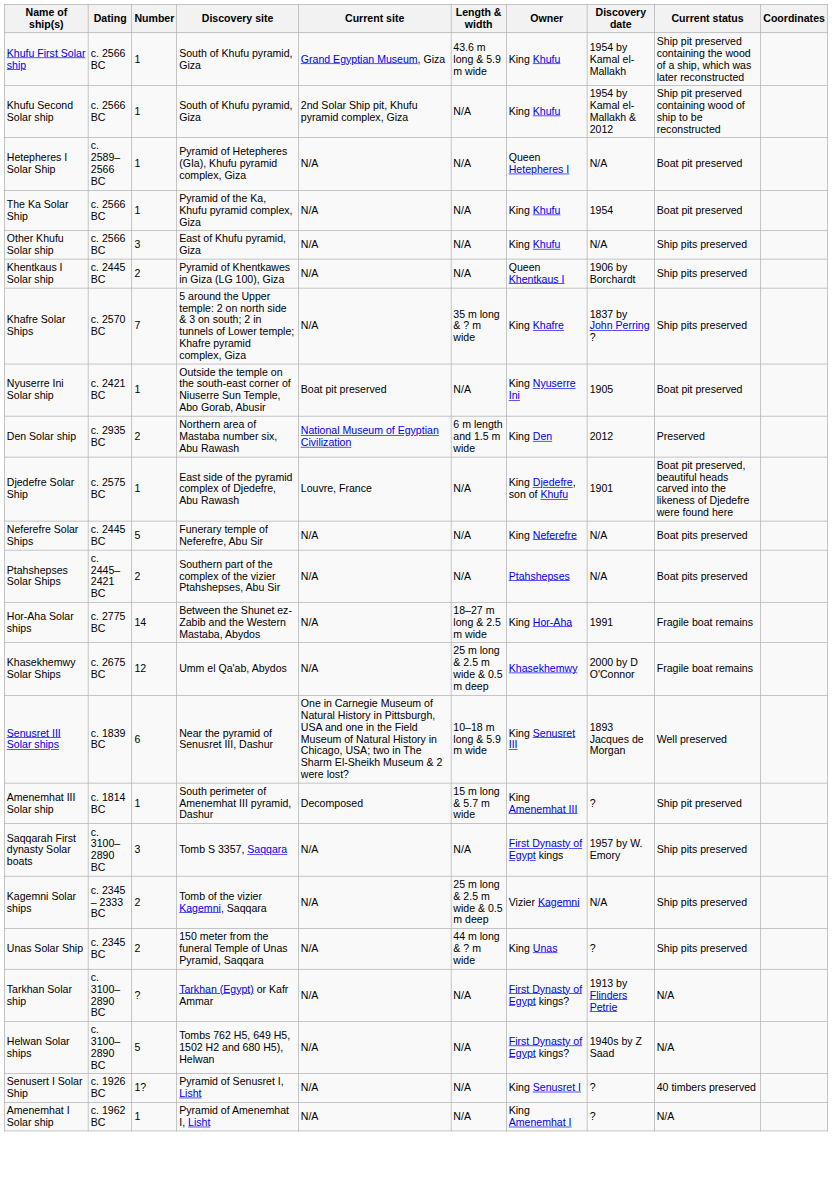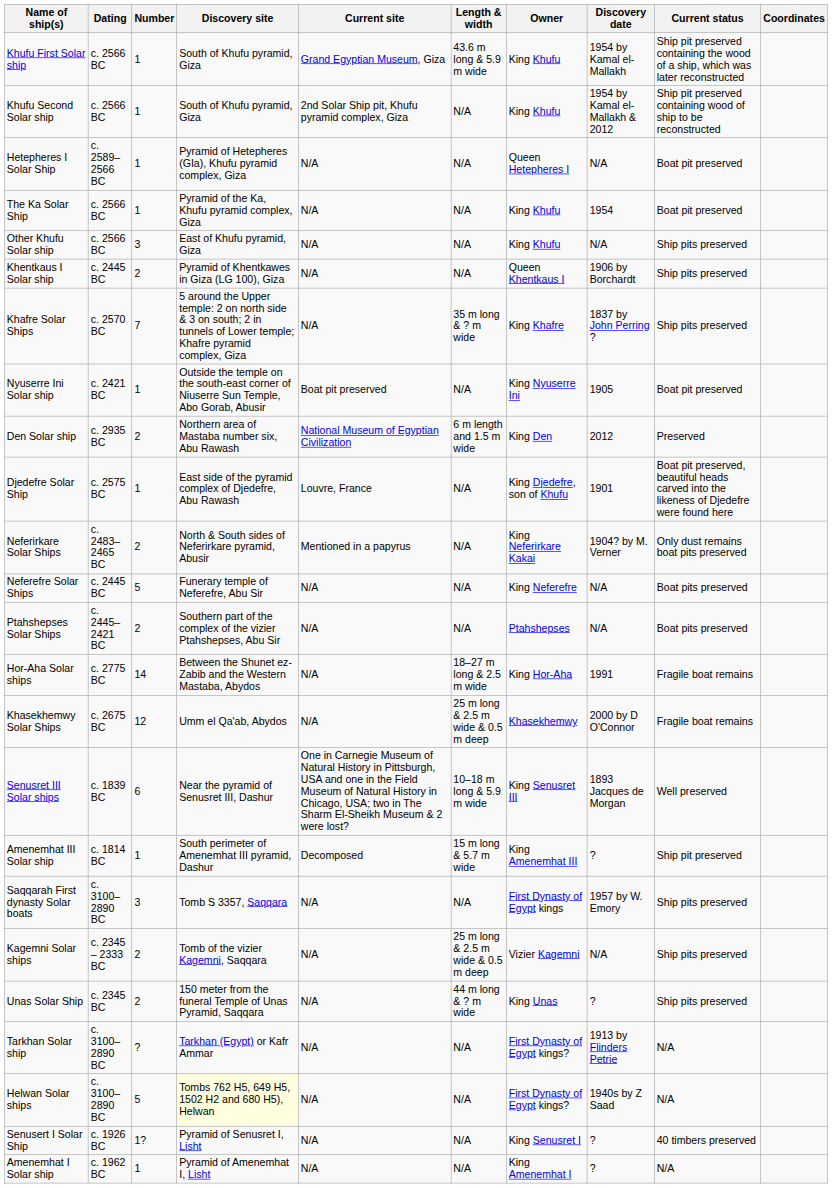 <table class="wikitable sortable">
 <tr>
 <th>Name of ship(s)</th>
 <th>Dating</th>
 <th>Number</th>
 <th>Discovery site</th>
 <th>Current site</th>
 <th>Length & width</th>
 <th>Owner</th>
 <th>Discovery date</th>
 <th>Current status</th>
 <th>Coordinates</th>
 </tr>
 <tr>
 <td><a href='#'>Khufu First Solar ship</a></td>
 <td>c. 2566 BC</td>
 <td>1</td>
 <td>South of Khufu pyramid, Giza</td>
 <td><a href='#'>Grand Egyptian Museum</a>, Giza</td>
 <td>43.6 m long & 5.9 m wide</td>
 <td>King <a href='#'>Khufu</a></td>
 <td>1954 by Kamal el-Mallakh</td>
 <td>Ship pit preserved containing the wood of a ship, which was later reconstructed</td>
 <td></td>
 </tr>
 <tr>
 <td>Khufu Second Solar ship</td>
 <td>c. 2566 BC</td>
 <td>1</td>
 <td>South of Khufu pyramid, Giza</td>
 <td>2nd Solar Ship pit, Khufu pyramid complex, Giza</td>
 <td>N/A</td>
 <td>King <a href='#'>Khufu</a></td>
 <td>1954 by Kamal el-Mallakh & 2012</td>
 <td>Ship pit preserved containing wood of ship to be reconstructed</td>
 <td></td>
 </tr>
 <tr>
 <td>Hetepheres I Solar Ship</td>
 <td>c. 2589–2566 BC</td>
 <td>1</td>
 <td>Pyramid of Hetepheres (GIa), Khufu pyramid complex, Giza</td>
 <td>N/A</td>
 <td>N/A</td>
 <td>Queen <a href='#'>Hetepheres I</a></td>
 <td>N/A</td>
 <td>Boat pit preserved</td>
 <td></td>
 </tr>
 <tr>
 <td>The Ka Solar Ship</td>
 <td>c. 2566 BC</td>
 <td>1</td>
 <td>Pyramid of the Ka, Khufu pyramid complex, Giza</td>
 <td>N/A</td>
 <td>N/A</td>
 <td>King <a href='#'>Khufu</a></td>
 <td>1954</td>
 <td>Boat pit preserved</td>
 <td></td>
 </tr>
 <tr>
 <td>Other Khufu Solar ship</td>
 <td>c. 2566 BC</td>
 <td>3</td>
 <td>East of Khufu pyramid, Giza</td>
 <td>N/A</td>
 <td>N/A</td>
 <td>King <a href='#'>Khufu</a></td>
 <td>N/A</td>
 <td>Ship pits preserved</td>
 <td></td>
 </tr>
 <tr>
 <td>Khentkaus I Solar ship</td>
 <td>c. 2445 BC</td>
 <td>2</td>
 <td>Pyramid of Khentkawes in Giza (LG 100), Giza</td>
 <td>N/A</td>
 <td>N/A</td>
 <td>Queen <a href='#'>Khentkaus I</a></td>
 <td>1906 by Borchardt</td>
 <td>Ship pits preserved</td>
 <td></td>
 </tr>
 <tr>
 <td>Khafre Solar Ships</td>
 <td>c. 2570 BC</td>
 <td>7</td>
 <td>5 around the Upper temple: 2 on north side & 3 on south; 2 in tunnels of Lower temple; Khafre pyramid complex, Giza</td>
 <td>N/A</td>
 <td>35 m long & ? m wide</td>
 <td>King <a href='#'>Khafre</a></td>
 <td>1837 by <a href='#'>John Perring</a> ?</td>
 <td>Ship pits preserved</td>
 <td></td>
 </tr>
 <tr of>
 <td>Nyuserre Ini Solar ship</td>
 <td>c. 2421 BC</td>
 <td>1</td>
 <td>Outside the temple on the south-east corner of Niuserre Sun Temple, Abo Gorab, Abusir</td>
 <td>Boat pit preserved</td>
 <td>N/A</td>
 <td>King <a href='#'>Nyuserre Ini</a></td>
 <td>1905</td>
 <td>Boat pit preserved</td>
 <td></td>
 </tr>
 <tr>
 <td>Den Solar ship</td>
 <td>c. 2935 BC</td>
 <td>2</td>
 <td>Northern area of Mastaba number six, Abu Rawash</td>
 <td><a href='#'>National Museum of Egyptian Civilization</a></td>
 <td>6 m length and 1.5 m wide</td>
 <td>King <a href='#'>Den</a></td>
 <td>2012</td>
 <td>Preserved</td>
 <td></td>
 </tr>
 <tr>
 <td>Djedefre Solar Ship</td>
 <td>c. 2575 BC</td>
 <td>1</td>
 <td>East side of the pyramid complex of Djedefre, Abu Rawash</td>
 <td>Louvre, France</td>
 <td>N/A</td>
 <td>King <a href='#'>Djedefre</a>, son of <a href='#'>Khufu</a></td>
 <td>1901</td>
 <td>Boat pit preserved, beautiful heads carved into the likeness of Djedefre were found here</td>
 <td></td>
 </tr>
 <tr>
+<td>Neferirkare Solar Ships</td>
+<td>c. 2483–2465 BC</td>
+<td>2</td>
+<td>North & South sides of Neferirkare pyramid, Abusir</td>
+<td>Mentioned in a papyrus</td>
+<td>N/A</td>
+<td>King <a href='#'>Neferirkare Kakai</a></td>
+<td>1904? by M. Verner</td>
+<td>Only dust remains boat pits preserved</td>
+<td></td>
+</tr>
+<tr>
 <td>Neferefre Solar Ships</td>
 <td>c. 2445 BC</td>
 <td>5</td>
 <td>Funerary temple of Neferefre, Abu Sir</td>
 <td>N/A</td>
 <td>N/A</td>
 <td>King <a href='#'>Neferefre</a></td>
 <td>N/A</td>
 <td>Boat pits preserved</td>
 <td></td>
 </tr>
 <tr>
 <td>Ptahshepses Solar Ships</td>
 <td>c. 2445–2421 BC</td>
 <td>2</td>
 <td>Southern part of the complex of the vizier Ptahshepses, Abu Sir</td>
 <td>N/A</td>
 <td>N/A</td>
 <td><a href='#'>Ptahshepses</a></td>
 <td>N/A</td>
 <td>Boat pits preserved</td>
 <td></td>
 </tr>
 <tr>
 <td>Hor-Aha Solar ships</td>
 <td>c. 2775 BC</td>
 <td>14</td>
 <td>Between the Shunet ez-Zabib and the Western Mastaba, Abydos</td>
 <td>N/A</td>
 <td>18–27 m long & 2.5 m wide</td>
 <td>King <a href='#'>Hor-Aha</a></td>
 <td>1991</td>
 <td>Fragile boat remains</td>
 <td></td>
 </tr>
 <tr>
 <td>Khasekhemwy Solar Ships</td>
 <td>c. 2675 BC</td>
 <td>12</td>
 <td>Umm el Qa'ab, Abydos</td>
 <td>N/A</td>
 <td>25 m long &  2.5 m wide & 0.5 m deep</td>
 <td><a href='#'>Khasekhemwy</a></td>
 <td>2000 by D O'Connor</td>
 <td>Fragile boat remains</td>
 <td></td>
 </tr>
 <tr>
 <td><a href='#'>Senusret III Solar ships</a></td>
 <td>c. 1839 BC</td>
 <td>6</td>
 <td>Near the pyramid of Senusret III, Dashur</td>
 <td>One in Carnegie Museum of Natural History in Pittsburgh, USA and one in the Field Museum of Natural History in Chicago, USA; two in The Sharm El-Sheikh Museum & 2 were lost?</td>
 <td>10–18 m long & 5.9 m wide</td>
 <td>King <a href='#'>Senusret III</a></td>
 <td>1893 Jacques de Morgan</td>
 <td>Well preserved</td>
 <td></td>
 </tr>
 <tr>
 <td>Amenemhat III Solar ship</td>
 <td>c. 1814 BC</td>
 <td>1</td>
 <td>South perimeter of Amenemhat III pyramid, Dashur</td>
 <td>Decomposed</td>
 <td>15 m long & 5.7 m wide</td>
 <td>King <a href='#'>Amenemhat III</a></td>
 <td>?</td>
 <td>Ship pit preserved</td>
 <td></td>
 </tr>
 <tr>
 <td>Saqqarah First dynasty Solar boats</td>
 <td>c. 3100–2890 BC</td>
 <td>3</td>
 <td>Tomb S 3357, <a href='#'>Saqqara</a></td>
 <td>N/A</td>
 <td>N/A</td>
 <td><a href='#'>First Dynasty of Egypt</a> kings</td>
 <td>1957 by W. Emory</td>
 <td>Ship pits preserved</td>
 <td></td>
 </tr>
 <tr>
 <td>Kagemni Solar ships</td>
 <td>c. 2345 – 2333 BC</td>
 <td>2</td>
 <td>Tomb of the vizier <a href='#'>Kagemni</a>, Saqqara</td>
 <td>N/A</td>
 <td>25 m long &  2.5 m wide & 0.5 m deep</td>
 <td>Vizier <a href='#'>Kagemni</a></td>
 <td>N/A</td>
 <td>Ship pits preserved</td>
 <td></td>
 </tr>
 <tr>
 <td>Unas Solar Ship</td>
 <td>c. 2345 BC</td>
 <td>2</td>
 <td>150 meter from the funeral Temple of Unas Pyramid, Saqqara</td>
 <td>N/A</td>
 <td>44 m long & ? m wide</td>
 <td>King <a href='#'>Unas</a></td>
 <td>?</td>
 <td>Ship pits preserved</td>
 <td></td>
 </tr>
 <tr>
 <td>Tarkhan Solar ship</td>
 <td>c. 3100–2890 BC</td>
 <td>?</td>
 <td><a href='#'>Tarkhan (Egypt)</a> or Kafr Ammar</td>
 <td>N/A</td>
 <td>N/A</td>
 <td><a href='#'>First Dynasty of Egypt</a> kings?</td>
 <td>1913 by <a href='#'>Flinders Petrie</a></td>
 <td>N/A</td>
 <td></td>
 </tr>
 <tr>
 <td>Helwan Solar ships</td>
 <td>c. 3100–2890 BC</td>
 <td>5</td>
-<td>Tombs 762 H5, 649 H5, 1502 H2 and 680 H5), Helwan</td>
+<td style="background: lightyellow;">Tombs 762 H5, 649 H5, 1502 H2 and 680 H5), Helwan</td>
 <td>N/A</td>
 <td>N/A</td>
 <td><a href='#'>First Dynasty of Egypt</a> kings?</td>
 <td>1940s by Z Saad</td>
 <td>N/A</td>
 <td></td>
 </tr>
 <tr>
 <td>Senusert I Solar Ship</td>
 <td>c. 1926 BC</td>
 <td>1?</td>
 <td>Pyramid of Senusret I, <a href='#'>Lisht</a></td>
 <td>N/A</td>
 <td>N/A</td>
 <td>King <a href='#'>Senusret I</a></td>
 <td>?</td>
 <td>40 timbers preserved</td>
 <td></td>
 </tr>
 <tr>
 <td>Amenemhat I Solar ship</td>
 <td>c. 1962 BC</td>
 <td>1</td>
 <td>Pyramid of Amenemhat I, <a href='#'>Lisht</a></td>
 <td>N/A</td>
 <td>N/A</td>
 <td>King <a href='#'>Amenemhat I</a></td>
 <td>?</td>
 <td>N/A</td>
 <td></td>
 </tr>
 </table>
